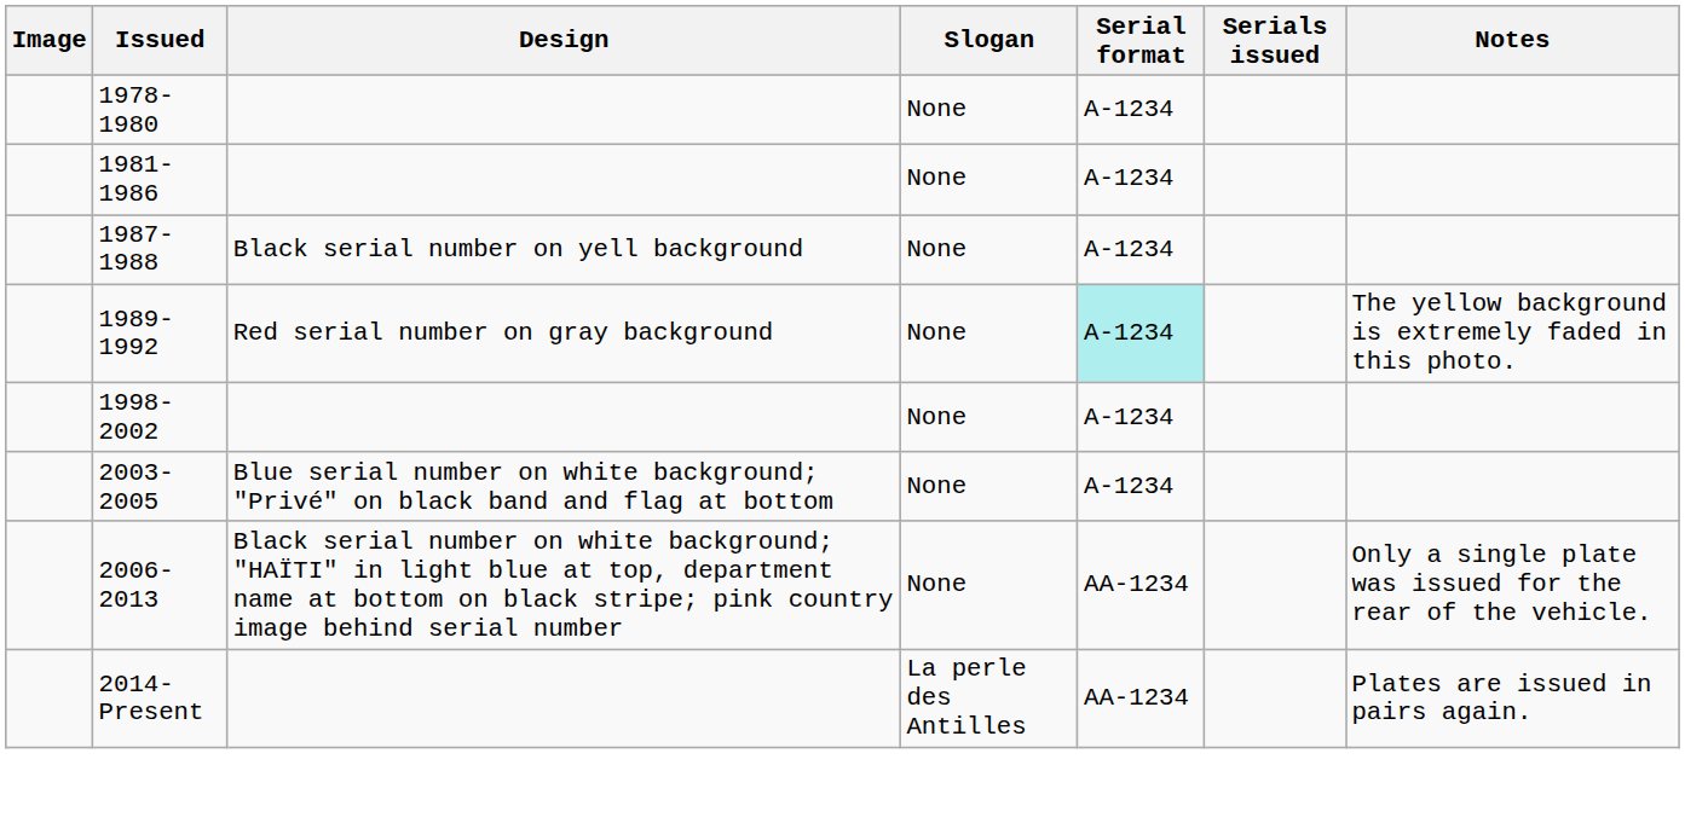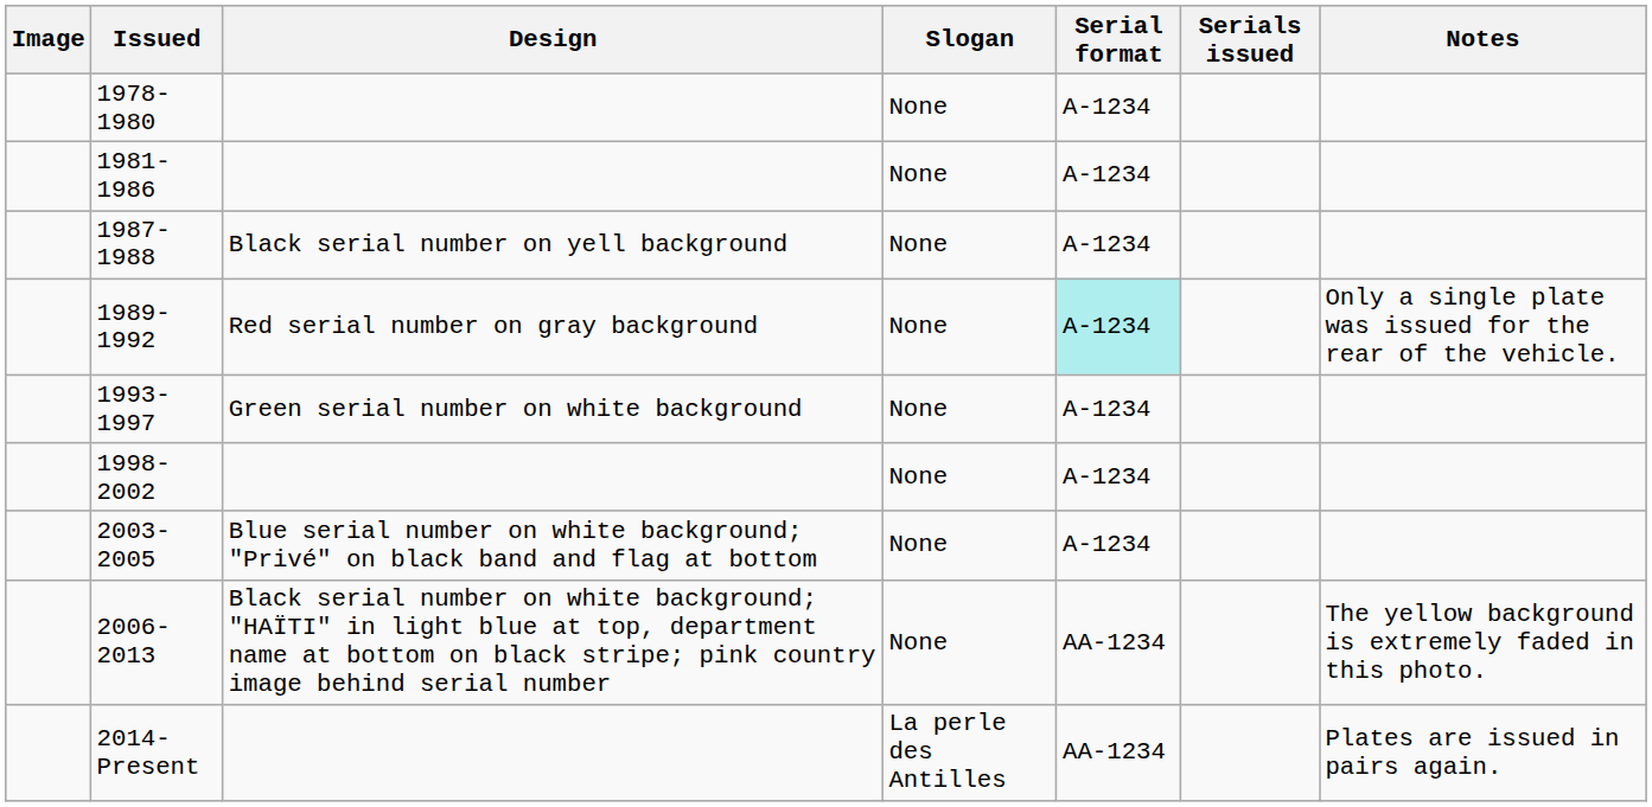 <table class="wikitable">
 <tr>
 <th>Image</th>
 <th>Issued</th>
 <th>Design</th>
 <th>Slogan</th>
 <th>Serial format</th>
 <th>Serials issued</th>
 <th>Notes</th>
 </tr>
 <tr>
 <td></td>
 <td>1978-1980</td>
 <td></td>
 <td>None</td>
 <td>A-1234</td>
 <td></td>
 <td></td>
 </tr>
 <tr>
 <td></td>
 <td>1981-1986</td>
 <td></td>
 <td>None</td>
 <td>A-1234</td>
 <td></td>
 <td></td>
 </tr>
 <tr>
 <td></td>
 <td>1987-1988</td>
 <td>Black serial number on yell background</td>
 <td>None</td>
 <td>A-1234</td>
 <td></td>
 <td></td>
 </tr>
 <tr>
 <td></td>
 <td>1989-1992</td>
 <td>Red serial number on gray background</td>
 <td>None</td>
 <td style="background: paleturquoise;">A-1234</td>
 <td></td>
-<td>The yellow background is extremely faded in this photo.</td>
+<td>Only a single plate was issued for the rear of the vehicle.</td>
+</tr>
+<tr>
+<td></td>
+<td>1993-1997</td>
+<td>Green serial number on white background</td>
+<td>None</td>
+<td>A-1234</td>
+<td></td>
+<td></td>
 </tr>
 <tr>
 <td></td>
 <td>1998-2002</td>
 <td></td>
 <td>None</td>
 <td>A-1234</td>
 <td></td>
 <td></td>
 </tr>
 <tr>
 <td></td>
 <td>2003-2005</td>
 <td>Blue serial number on white background; "Privé" on black band and flag at bottom</td>
 <td>None</td>
 <td>A-1234</td>
 <td></td>
 <td></td>
 </tr>
 <tr>
 <td></td>
 <td>2006-2013</td>
 <td>Black serial number on white background; "HAÏTI" in light blue at top, department name at bottom on black stripe; pink country image behind serial number</td>
 <td>None</td>
 <td>AA-1234</td>
 <td></td>
-<td>Only a single plate was issued for the rear of the vehicle.</td>
+<td>The yellow background is extremely faded in this photo.</td>
 </tr>
 <tr>
 <td></td>
 <td>2014-Present</td>
 <td></td>
 <td>La perle des Antilles</td>
 <td>AA-1234</td>
 <td></td>
 <td>Plates are issued in pairs again.</td>
 </tr>
 </table>
